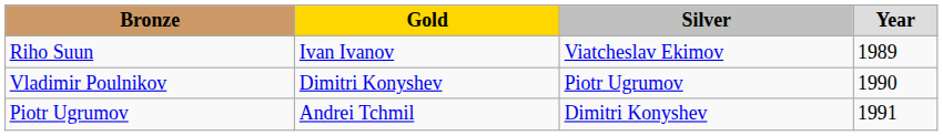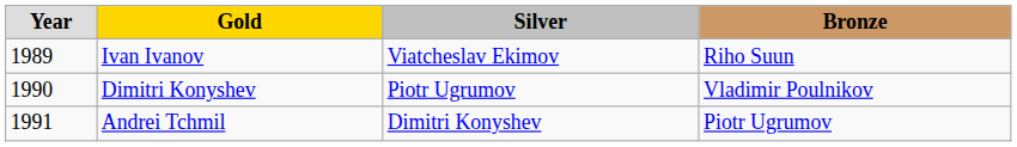 <table class="wikitable" style="width: 60%; text-align:left;">
 <tr>
-<td style="background:#cc9966; font-weight:bold; text-align:center;">Bronze</td>
+<td style="background:#DDDDDD; font-weight:bold; text-align:center;">Year</td>
 <td style="background:gold; font-weight:bold; text-align:center;">Gold</td>
 <td style="background:silver; font-weight:bold; text-align:center;">Silver</td>
-<td style="background:#DDDDDD; font-weight:bold; text-align:center;">Year</td>
+<td style="background:#cc9966; font-weight:bold; text-align:center;">Bronze</td>
 </tr>
 <tr>
-<td><a href='#'>Riho Suun</a></td>
+<td>1989</td>
 <td><a href='#'>Ivan Ivanov</a></td>
 <td><a href='#'>Viatcheslav Ekimov</a></td>
-<td>1989</td>
+<td><a href='#'>Riho Suun</a></td>
 </tr>
 <tr>
-<td><a href='#'>Vladimir Poulnikov</a></td>
+<td>1990</td>
 <td><a href='#'>Dimitri Konyshev</a></td>
 <td><a href='#'>Piotr Ugrumov</a></td>
-<td>1990</td>
+<td><a href='#'>Vladimir Poulnikov</a></td>
 </tr>
 <tr>
-<td><a href='#'>Piotr Ugrumov</a></td>
+<td>1991</td>
 <td><a href='#'>Andrei Tchmil</a></td>
 <td><a href='#'>Dimitri Konyshev</a></td>
-<td>1991</td>
+<td><a href='#'>Piotr Ugrumov</a></td>
 </tr>
 </table>
